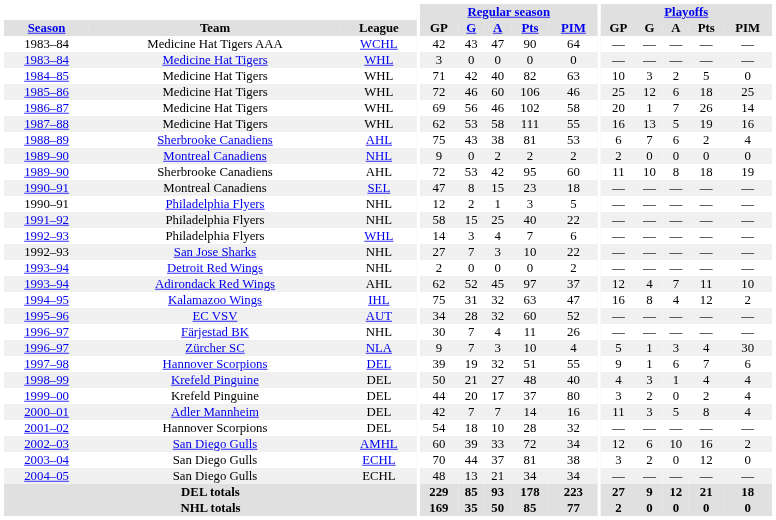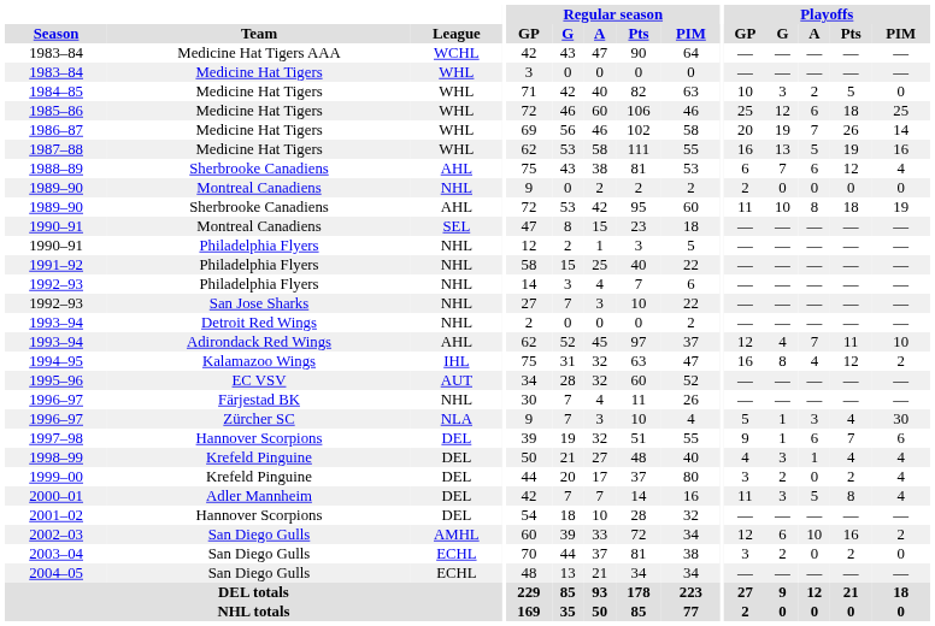 <table border="0" cellpadding="1" cellspacing="0" style="text-align:center; width:60em">
 <tr bgcolor="#e0e0e0">
 <th colspan="3" bgcolor="#ffffff"></th>
 <th rowspan="100" bgcolor="#ffffff"></th>
 <th colspan="5"><a href='#'>Regular season</a></th>
 <th rowspan="100" bgcolor="#ffffff"></th>
 <th colspan="5"><a href='#'>Playoffs</a></th>
 </tr>
 <tr bgcolor="#e0e0e0">
 <th><a href='#'>Season</a></th>
 <th>Team</th>
 <th>League</th>
 <th>GP</th>
 <th><a href='#'>G</a></th>
 <th><a href='#'>A</a></th>
 <th><a href='#'>Pts</a></th>
 <th><a href='#'>PIM</a></th>
 <th>GP</th>
 <th>G</th>
 <th>A</th>
 <th>Pts</th>
 <th>PIM</th>
 </tr>
 <tr>
 <td>1983–84</td>
 <td>Medicine Hat Tigers AAA</td>
 <td><a href='#'>WCHL</a></td>
 <td>42</td>
 <td>43</td>
 <td>47</td>
 <td>90</td>
 <td>64</td>
 <td>—</td>
 <td>—</td>
 <td>—</td>
 <td>—</td>
 <td>—</td>
 </tr>
 <tr bgcolor="#f0f0f0">
 <td><a href='#'>1983–84</a></td>
 <td><a href='#'>Medicine Hat Tigers</a></td>
 <td><a href='#'>WHL</a></td>
 <td>3</td>
 <td>0</td>
 <td>0</td>
 <td>0</td>
 <td>0</td>
 <td>—</td>
 <td>—</td>
 <td>—</td>
 <td>—</td>
 <td>—</td>
 </tr>
 <tr>
 <td><a href='#'>1984–85</a></td>
 <td>Medicine Hat Tigers</td>
 <td>WHL</td>
 <td>71</td>
 <td>42</td>
 <td>40</td>
 <td>82</td>
 <td>63</td>
 <td>10</td>
 <td>3</td>
 <td>2</td>
 <td>5</td>
 <td>0</td>
 </tr>
 <tr bgcolor="#f0f0f0">
 <td><a href='#'>1985–86</a></td>
 <td>Medicine Hat Tigers</td>
 <td>WHL</td>
 <td>72</td>
 <td>46</td>
 <td>60</td>
 <td>106</td>
 <td>46</td>
 <td>25</td>
 <td>12</td>
 <td>6</td>
 <td>18</td>
 <td>25</td>
 </tr>
 <tr>
 <td><a href='#'>1986–87</a></td>
 <td>Medicine Hat Tigers</td>
 <td>WHL</td>
 <td>69</td>
 <td>56</td>
 <td>46</td>
 <td>102</td>
 <td>58</td>
 <td>20</td>
-<td>1</td>
+<td>19</td>
 <td>7</td>
 <td>26</td>
 <td>14</td>
 </tr>
 <tr bgcolor="#f0f0f0">
 <td><a href='#'>1987–88</a></td>
 <td>Medicine Hat Tigers</td>
 <td>WHL</td>
 <td>62</td>
 <td>53</td>
 <td>58</td>
 <td>111</td>
 <td>55</td>
 <td>16</td>
 <td>13</td>
 <td>5</td>
 <td>19</td>
 <td>16</td>
 </tr>
 <tr>
 <td><a href='#'>1988–89</a></td>
 <td><a href='#'>Sherbrooke Canadiens</a></td>
 <td><a href='#'>AHL</a></td>
 <td>75</td>
 <td>43</td>
 <td>38</td>
 <td>81</td>
 <td>53</td>
 <td>6</td>
 <td>7</td>
 <td>6</td>
-<td>2</td>
+<td>12</td>
 <td>4</td>
 </tr>
 <tr bgcolor="#f0f0f0">
 <td><a href='#'>1989–90</a></td>
 <td><a href='#'>Montreal Canadiens</a></td>
 <td><a href='#'>NHL</a></td>
 <td>9</td>
 <td>0</td>
 <td>2</td>
 <td>2</td>
 <td>2</td>
 <td>2</td>
 <td>0</td>
 <td>0</td>
 <td>0</td>
 <td>0</td>
 </tr>
 <tr>
 <td><a href='#'>1989–90</a></td>
 <td>Sherbrooke Canadiens</td>
 <td>AHL</td>
 <td>72</td>
 <td>53</td>
 <td>42</td>
 <td>95</td>
 <td>60</td>
 <td>11</td>
 <td>10</td>
 <td>8</td>
 <td>18</td>
 <td>19</td>
 </tr>
 <tr bgcolor="#f0f0f0">
 <td><a href='#'>1990–91</a></td>
 <td>Montreal Canadiens</td>
 <td><a href='#'>SEL</a></td>
 <td>47</td>
 <td>8</td>
 <td>15</td>
 <td>23</td>
 <td>18</td>
 <td>—</td>
 <td>—</td>
 <td>—</td>
 <td>—</td>
 <td>—</td>
 </tr>
 <tr>
 <td>1990–91</td>
 <td><a href='#'>Philadelphia Flyers</a></td>
 <td>NHL</td>
 <td>12</td>
 <td>2</td>
 <td>1</td>
 <td>3</td>
 <td>5</td>
 <td>—</td>
 <td>—</td>
 <td>—</td>
 <td>—</td>
 <td>—</td>
 </tr>
 <tr bgcolor="#f0f0f0">
 <td><a href='#'>1991–92</a></td>
 <td>Philadelphia Flyers</td>
 <td>NHL</td>
 <td>58</td>
 <td>15</td>
 <td>25</td>
 <td>40</td>
 <td>22</td>
 <td>—</td>
 <td>—</td>
 <td>—</td>
 <td>—</td>
 <td>—</td>
 </tr>
 <tr>
 <td><a href='#'>1992–93</a></td>
 <td>Philadelphia Flyers</td>
-<td><a href='#'>WHL</a></td>
+<td>NHL</td>
 <td>14</td>
 <td>3</td>
 <td>4</td>
 <td>7</td>
 <td>6</td>
 <td>—</td>
 <td>—</td>
 <td>—</td>
 <td>—</td>
 <td>—</td>
 </tr>
 <tr bgcolor="#f0f0f0">
 <td>1992–93</td>
 <td><a href='#'>San Jose Sharks</a></td>
 <td>NHL</td>
 <td>27</td>
 <td>7</td>
 <td>3</td>
 <td>10</td>
 <td>22</td>
 <td>—</td>
 <td>—</td>
 <td>—</td>
 <td>—</td>
 <td>—</td>
 </tr>
 <tr>
 <td><a href='#'>1993–94</a></td>
 <td><a href='#'>Detroit Red Wings</a></td>
 <td>NHL</td>
 <td>2</td>
 <td>0</td>
 <td>0</td>
 <td>0</td>
 <td>2</td>
 <td>—</td>
 <td>—</td>
 <td>—</td>
 <td>—</td>
 <td>—</td>
 </tr>
 <tr bgcolor="#f0f0f0">
 <td><a href='#'>1993–94</a></td>
 <td><a href='#'>Adirondack Red Wings</a></td>
 <td>AHL</td>
 <td>62</td>
 <td>52</td>
 <td>45</td>
 <td>97</td>
 <td>37</td>
 <td>12</td>
 <td>4</td>
 <td>7</td>
 <td>11</td>
 <td>10</td>
 </tr>
 <tr>
 <td><a href='#'>1994–95</a></td>
 <td><a href='#'>Kalamazoo Wings</a></td>
 <td><a href='#'>IHL</a></td>
 <td>75</td>
 <td>31</td>
 <td>32</td>
 <td>63</td>
 <td>47</td>
 <td>16</td>
 <td>8</td>
 <td>4</td>
 <td>12</td>
 <td>2</td>
 </tr>
 <tr bgcolor="#f0f0f0">
 <td><a href='#'>1995–96</a></td>
 <td><a href='#'>EC VSV</a></td>
 <td><a href='#'>AUT</a></td>
 <td>34</td>
 <td>28</td>
 <td>32</td>
 <td>60</td>
 <td>52</td>
 <td>—</td>
 <td>—</td>
 <td>—</td>
 <td>—</td>
 <td>—</td>
 </tr>
 <tr>
 <td><a href='#'>1996–97</a></td>
 <td><a href='#'>Färjestad BK</a></td>
 <td>NHL</td>
 <td>30</td>
 <td>7</td>
 <td>4</td>
 <td>11</td>
 <td>26</td>
 <td>—</td>
 <td>—</td>
 <td>—</td>
 <td>—</td>
 <td>—</td>
 </tr>
 <tr bgcolor="#f0f0f0">
 <td><a href='#'>1996–97</a></td>
 <td><a href='#'>Zürcher SC</a></td>
 <td><a href='#'>NLA</a></td>
 <td>9</td>
 <td>7</td>
 <td>3</td>
 <td>10</td>
 <td>4</td>
 <td>5</td>
 <td>1</td>
 <td>3</td>
 <td>4</td>
 <td>30</td>
 </tr>
 <tr>
 <td><a href='#'>1997–98</a></td>
 <td><a href='#'>Hannover Scorpions</a></td>
 <td><a href='#'>DEL</a></td>
 <td>39</td>
 <td>19</td>
 <td>32</td>
 <td>51</td>
 <td>55</td>
 <td>9</td>
 <td>1</td>
 <td>6</td>
 <td>7</td>
 <td>6</td>
 </tr>
 <tr bgcolor="#f0f0f0">
 <td><a href='#'>1998–99</a></td>
 <td><a href='#'>Krefeld Pinguine</a></td>
 <td>DEL</td>
 <td>50</td>
 <td>21</td>
 <td>27</td>
 <td>48</td>
 <td>40</td>
 <td>4</td>
 <td>3</td>
 <td>1</td>
 <td>4</td>
 <td>4</td>
 </tr>
 <tr>
 <td><a href='#'>1999–00</a></td>
 <td>Krefeld Pinguine</td>
 <td>DEL</td>
 <td>44</td>
 <td>20</td>
 <td>17</td>
 <td>37</td>
 <td>80</td>
 <td>3</td>
 <td>2</td>
 <td>0</td>
 <td>2</td>
 <td>4</td>
 </tr>
 <tr bgcolor="#f0f0f0">
 <td><a href='#'>2000–01</a></td>
 <td><a href='#'>Adler Mannheim</a></td>
 <td>DEL</td>
 <td>42</td>
 <td>7</td>
 <td>7</td>
 <td>14</td>
 <td>16</td>
 <td>11</td>
 <td>3</td>
 <td>5</td>
 <td>8</td>
 <td>4</td>
 </tr>
 <tr>
 <td><a href='#'>2001–02</a></td>
 <td>Hannover Scorpions</td>
 <td>DEL</td>
 <td>54</td>
 <td>18</td>
 <td>10</td>
 <td>28</td>
 <td>32</td>
 <td>—</td>
 <td>—</td>
 <td>—</td>
 <td>—</td>
 <td>—</td>
 </tr>
 <tr bgcolor="#f0f0f0">
 <td><a href='#'>2002–03</a></td>
 <td><a href='#'>San Diego Gulls</a></td>
 <td><a href='#'>AMHL</a></td>
 <td>60</td>
 <td>39</td>
 <td>33</td>
 <td>72</td>
 <td>34</td>
 <td>12</td>
 <td>6</td>
 <td>10</td>
 <td>16</td>
 <td>2</td>
 </tr>
 <tr>
 <td><a href='#'>2003–04</a></td>
 <td>San Diego Gulls</td>
 <td><a href='#'>ECHL</a></td>
 <td>70</td>
 <td>44</td>
 <td>37</td>
 <td>81</td>
 <td>38</td>
 <td>3</td>
 <td>2</td>
 <td>0</td>
-<td>12</td>
+<td>2</td>
 <td>0</td>
 </tr>
 <tr bgcolor="#f0f0f0">
 <td><a href='#'>2004–05</a></td>
 <td>San Diego Gulls</td>
 <td>ECHL</td>
 <td>48</td>
 <td>13</td>
 <td>21</td>
 <td>34</td>
 <td>34</td>
 <td>—</td>
 <td>—</td>
 <td>—</td>
 <td>—</td>
 <td>—</td>
 </tr>
 <tr bgcolor="#e0e0e0">
 <th colspan="3">DEL totals</th>
 <th>229</th>
 <th>85</th>
 <th>93</th>
 <th>178</th>
 <th>223</th>
 <th>27</th>
 <th>9</th>
 <th>12</th>
 <th>21</th>
 <th>18</th>
 </tr>
 <tr bgcolor="#e0e0e0">
 <th colspan="3">NHL totals</th>
 <th>169</th>
 <th>35</th>
 <th>50</th>
 <th>85</th>
 <th>77</th>
 <th>2</th>
 <th>0</th>
 <th>0</th>
 <th>0</th>
 <th>0</th>
 </tr>
 </table>
